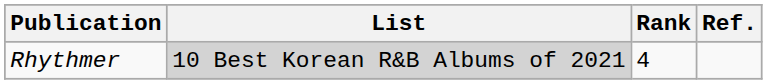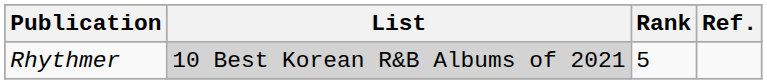 <table class="wikitable">
 <tr>
 <th>Publication</th>
 <th>List</th>
 <th>Rank</th>
 <th>Ref.</th>
 </tr>
 <tr>
 <td><em>Rhythmer</em></td>
 <td style="background: lightgrey;">10 Best Korean R&B Albums of 2021</td>
-<td>4</td>
+<td>5</td>
 <td></td>
 </tr>
 </table>
